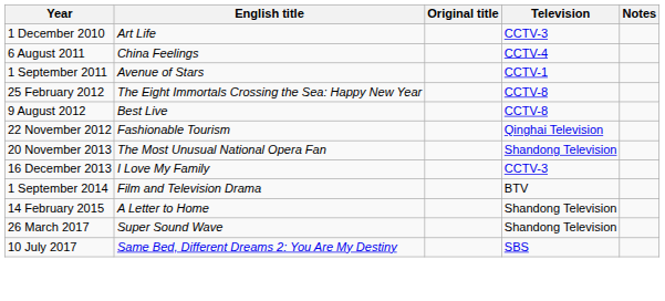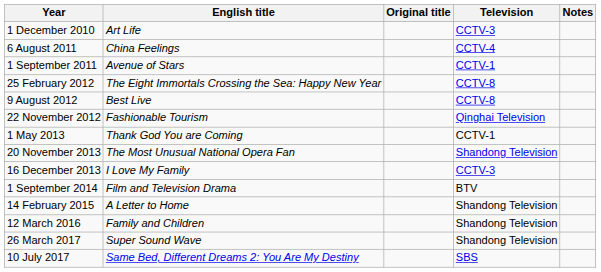 <table class="wikitable">
 <tr>
 <th>Year</th>
 <th>English title</th>
 <th>Original title</th>
 <th>Television</th>
 <th>Notes</th>
 </tr>
 <tr>
 <td>1 December 2010</td>
 <td><em>Art Life</em></td>
 <td></td>
 <td><a href='#'>CCTV-3</a></td>
 <td></td>
 </tr>
 <tr>
 <td>6 August 2011</td>
 <td><em>China Feelings</em></td>
 <td></td>
 <td><a href='#'>CCTV-4</a></td>
 <td></td>
 </tr>
 <tr>
 <td>1 September 2011</td>
 <td><em>Avenue of Stars</em></td>
 <td></td>
 <td><a href='#'>CCTV-1</a></td>
 <td></td>
 </tr>
 <tr>
 <td>25 February 2012</td>
 <td><em>The Eight Immortals Crossing the Sea: Happy New Year</em></td>
 <td></td>
 <td><a href='#'>CCTV-8</a></td>
 <td></td>
 </tr>
 <tr>
 <td>9 August 2012</td>
 <td><em>Best Live</em></td>
 <td></td>
 <td><a href='#'>CCTV-8</a></td>
 <td></td>
 </tr>
 <tr>
 <td>22 November 2012</td>
 <td><em>Fashionable Tourism</em></td>
 <td></td>
 <td><a href='#'>Qinghai Television</a></td>
 <td></td>
 </tr>
 <tr>
+<td>1 May 2013</td>
+<td><em>Thank God You are Coming</em></td>
+<td></td>
+<td>CCTV-1</td>
+<td></td>
+</tr>
+<tr>
 <td>20 November 2013</td>
 <td><em>The Most Unusual National Opera Fan</em></td>
 <td></td>
 <td><a href='#'>Shandong Television</a></td>
 <td></td>
 </tr>
 <tr>
 <td>16 December 2013</td>
 <td><em>I Love My Family</em></td>
 <td></td>
 <td><a href='#'>CCTV-3</a></td>
 <td></td>
 </tr>
 <tr>
 <td>1 September 2014</td>
 <td><em>Film and Television Drama</em></td>
 <td></td>
 <td>BTV</td>
 <td></td>
 </tr>
 <tr>
 <td>14 February 2015</td>
 <td><em>A Letter to Home</em></td>
 <td></td>
 <td>Shandong Television</td>
 <td></td>
 </tr>
 <tr>
+<td>12 March 2016</td>
+<td><em>Family and Children</em></td>
+<td></td>
+<td>Shandong Television</td>
+<td></td>
+</tr>
+<tr>
 <td>26 March 2017</td>
 <td><em>Super Sound Wave</em></td>
 <td></td>
 <td>Shandong Television</td>
 <td></td>
 </tr>
 <tr>
 <td>10 July 2017</td>
 <td><em><a href='#'>Same Bed, Different Dreams 2: You Are My Destiny</a></em></td>
 <td></td>
 <td><a href='#'>SBS</a></td>
 <td></td>
 </tr>
 </table>
